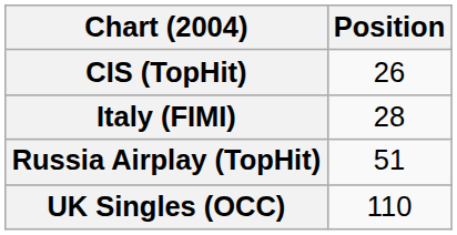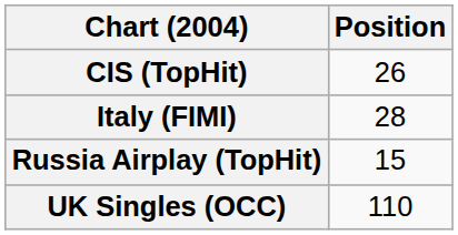 <table class="wikitable sortable plainrowheaders" style="text-align:center">
 <tr>
 <th scope="col">Chart (2004)</th>
 <th scope="col">Position</th>
 </tr>
 <tr>
 <th scope="row">CIS (TopHit)</th>
 <td>26</td>
 </tr>
 <tr>
 <th scope="row">Italy (FIMI)</th>
 <td>28</td>
 </tr>
 <tr>
 <th scope="row">Russia Airplay (TopHit)</th>
-<td>51</td>
+<td>15</td>
 </tr>
 <tr>
 <th scope="row">UK Singles (OCC)</th>
 <td>110</td>
 </tr>
 </table>
